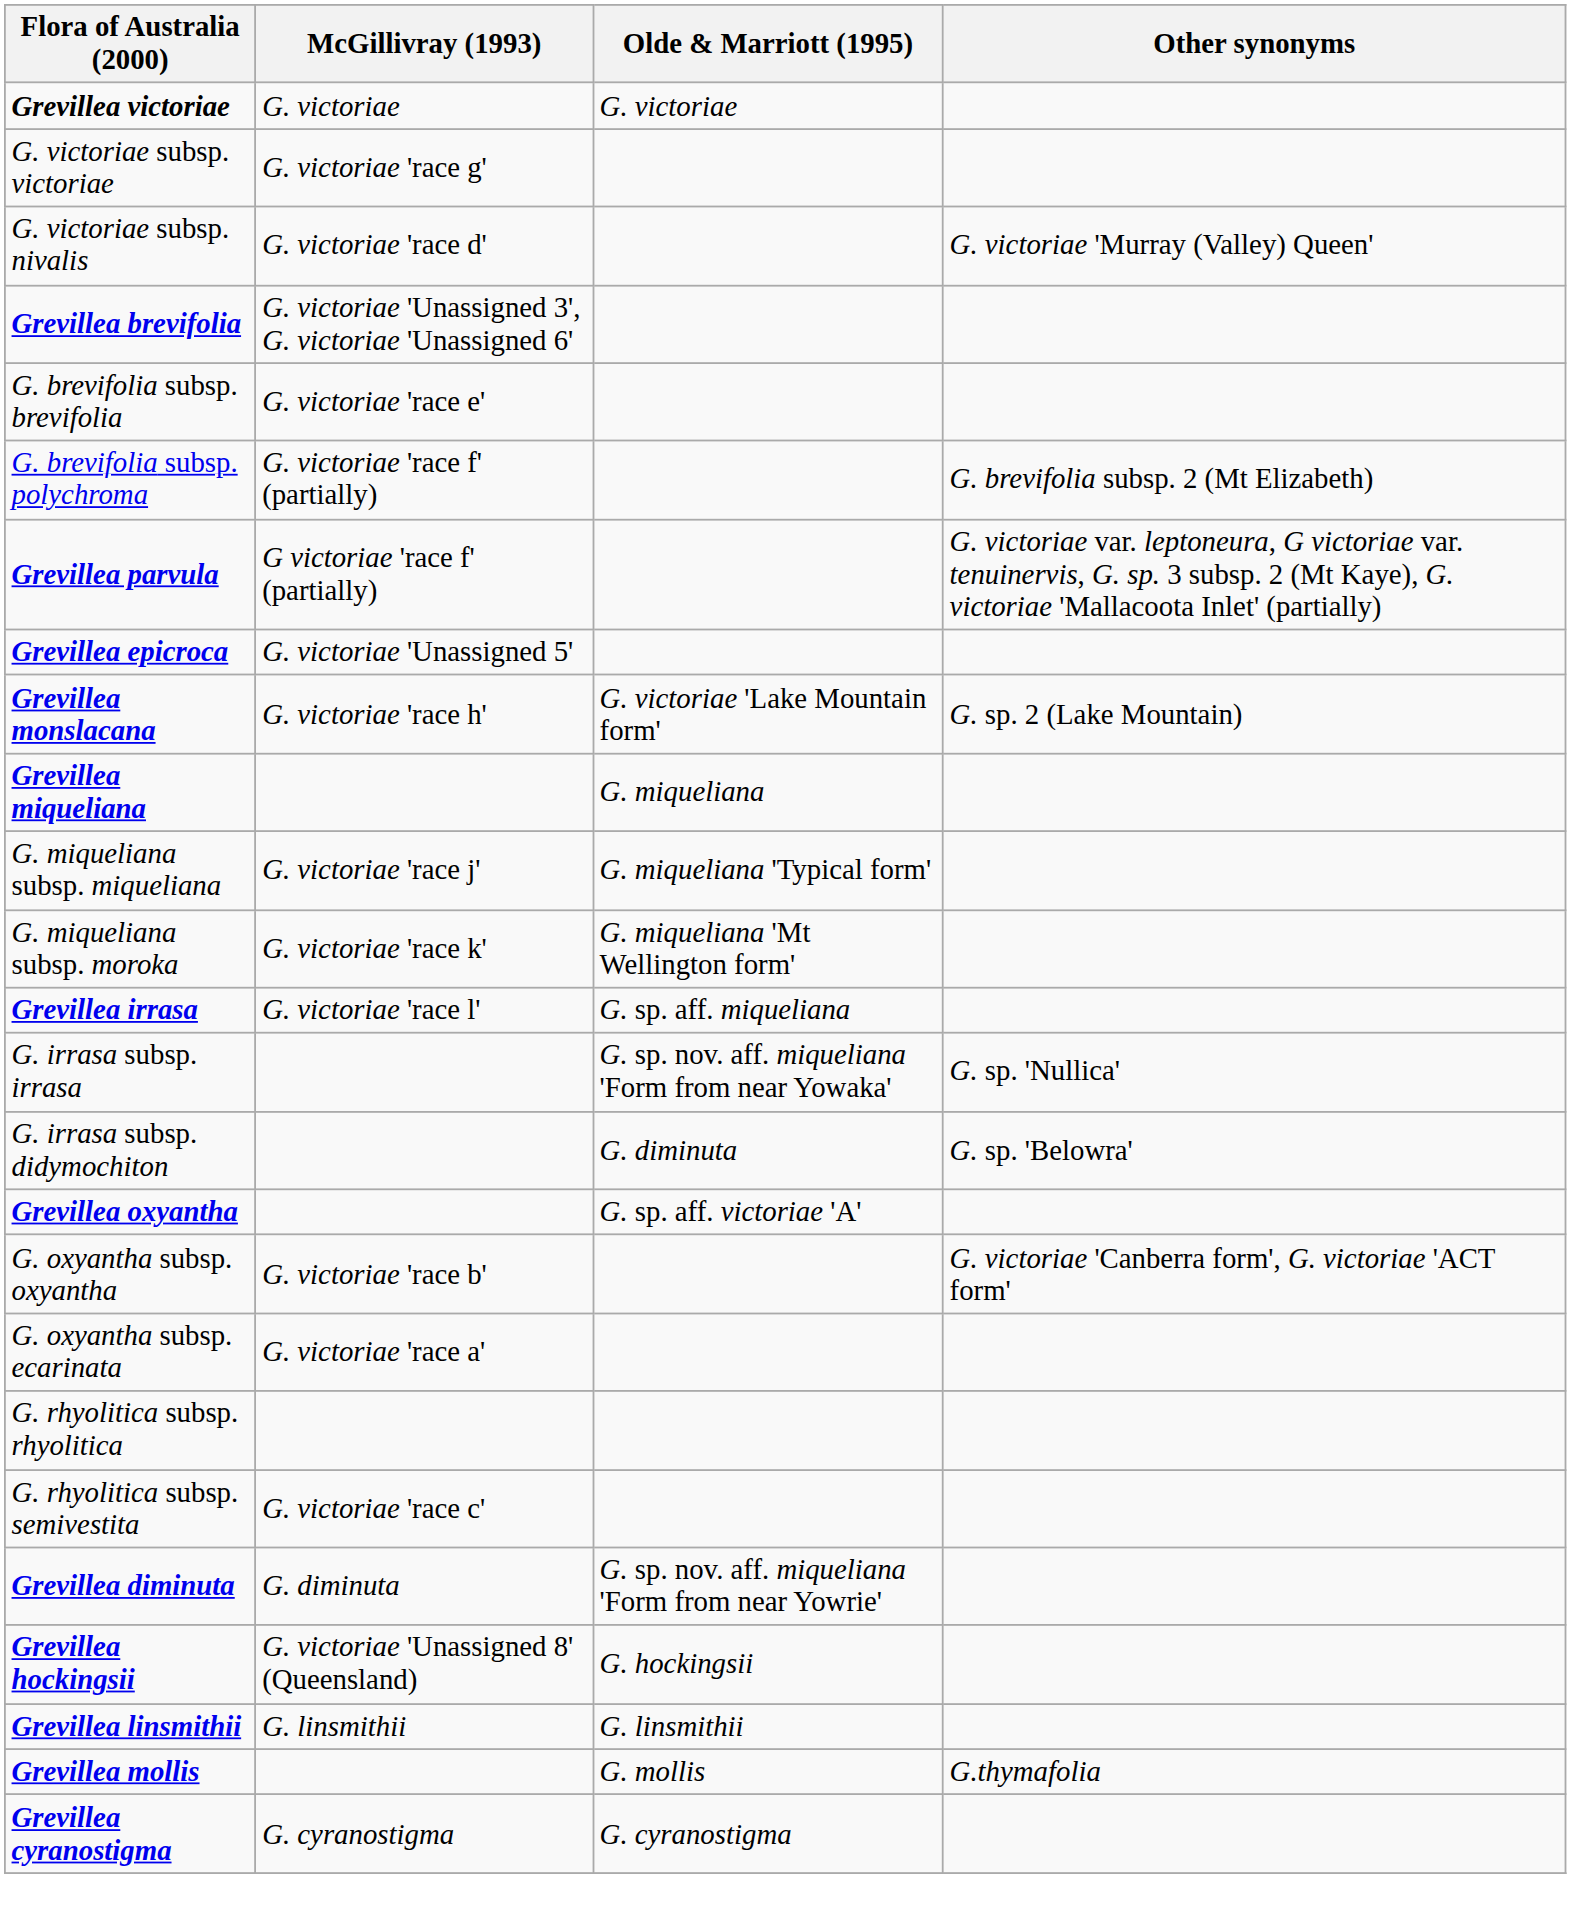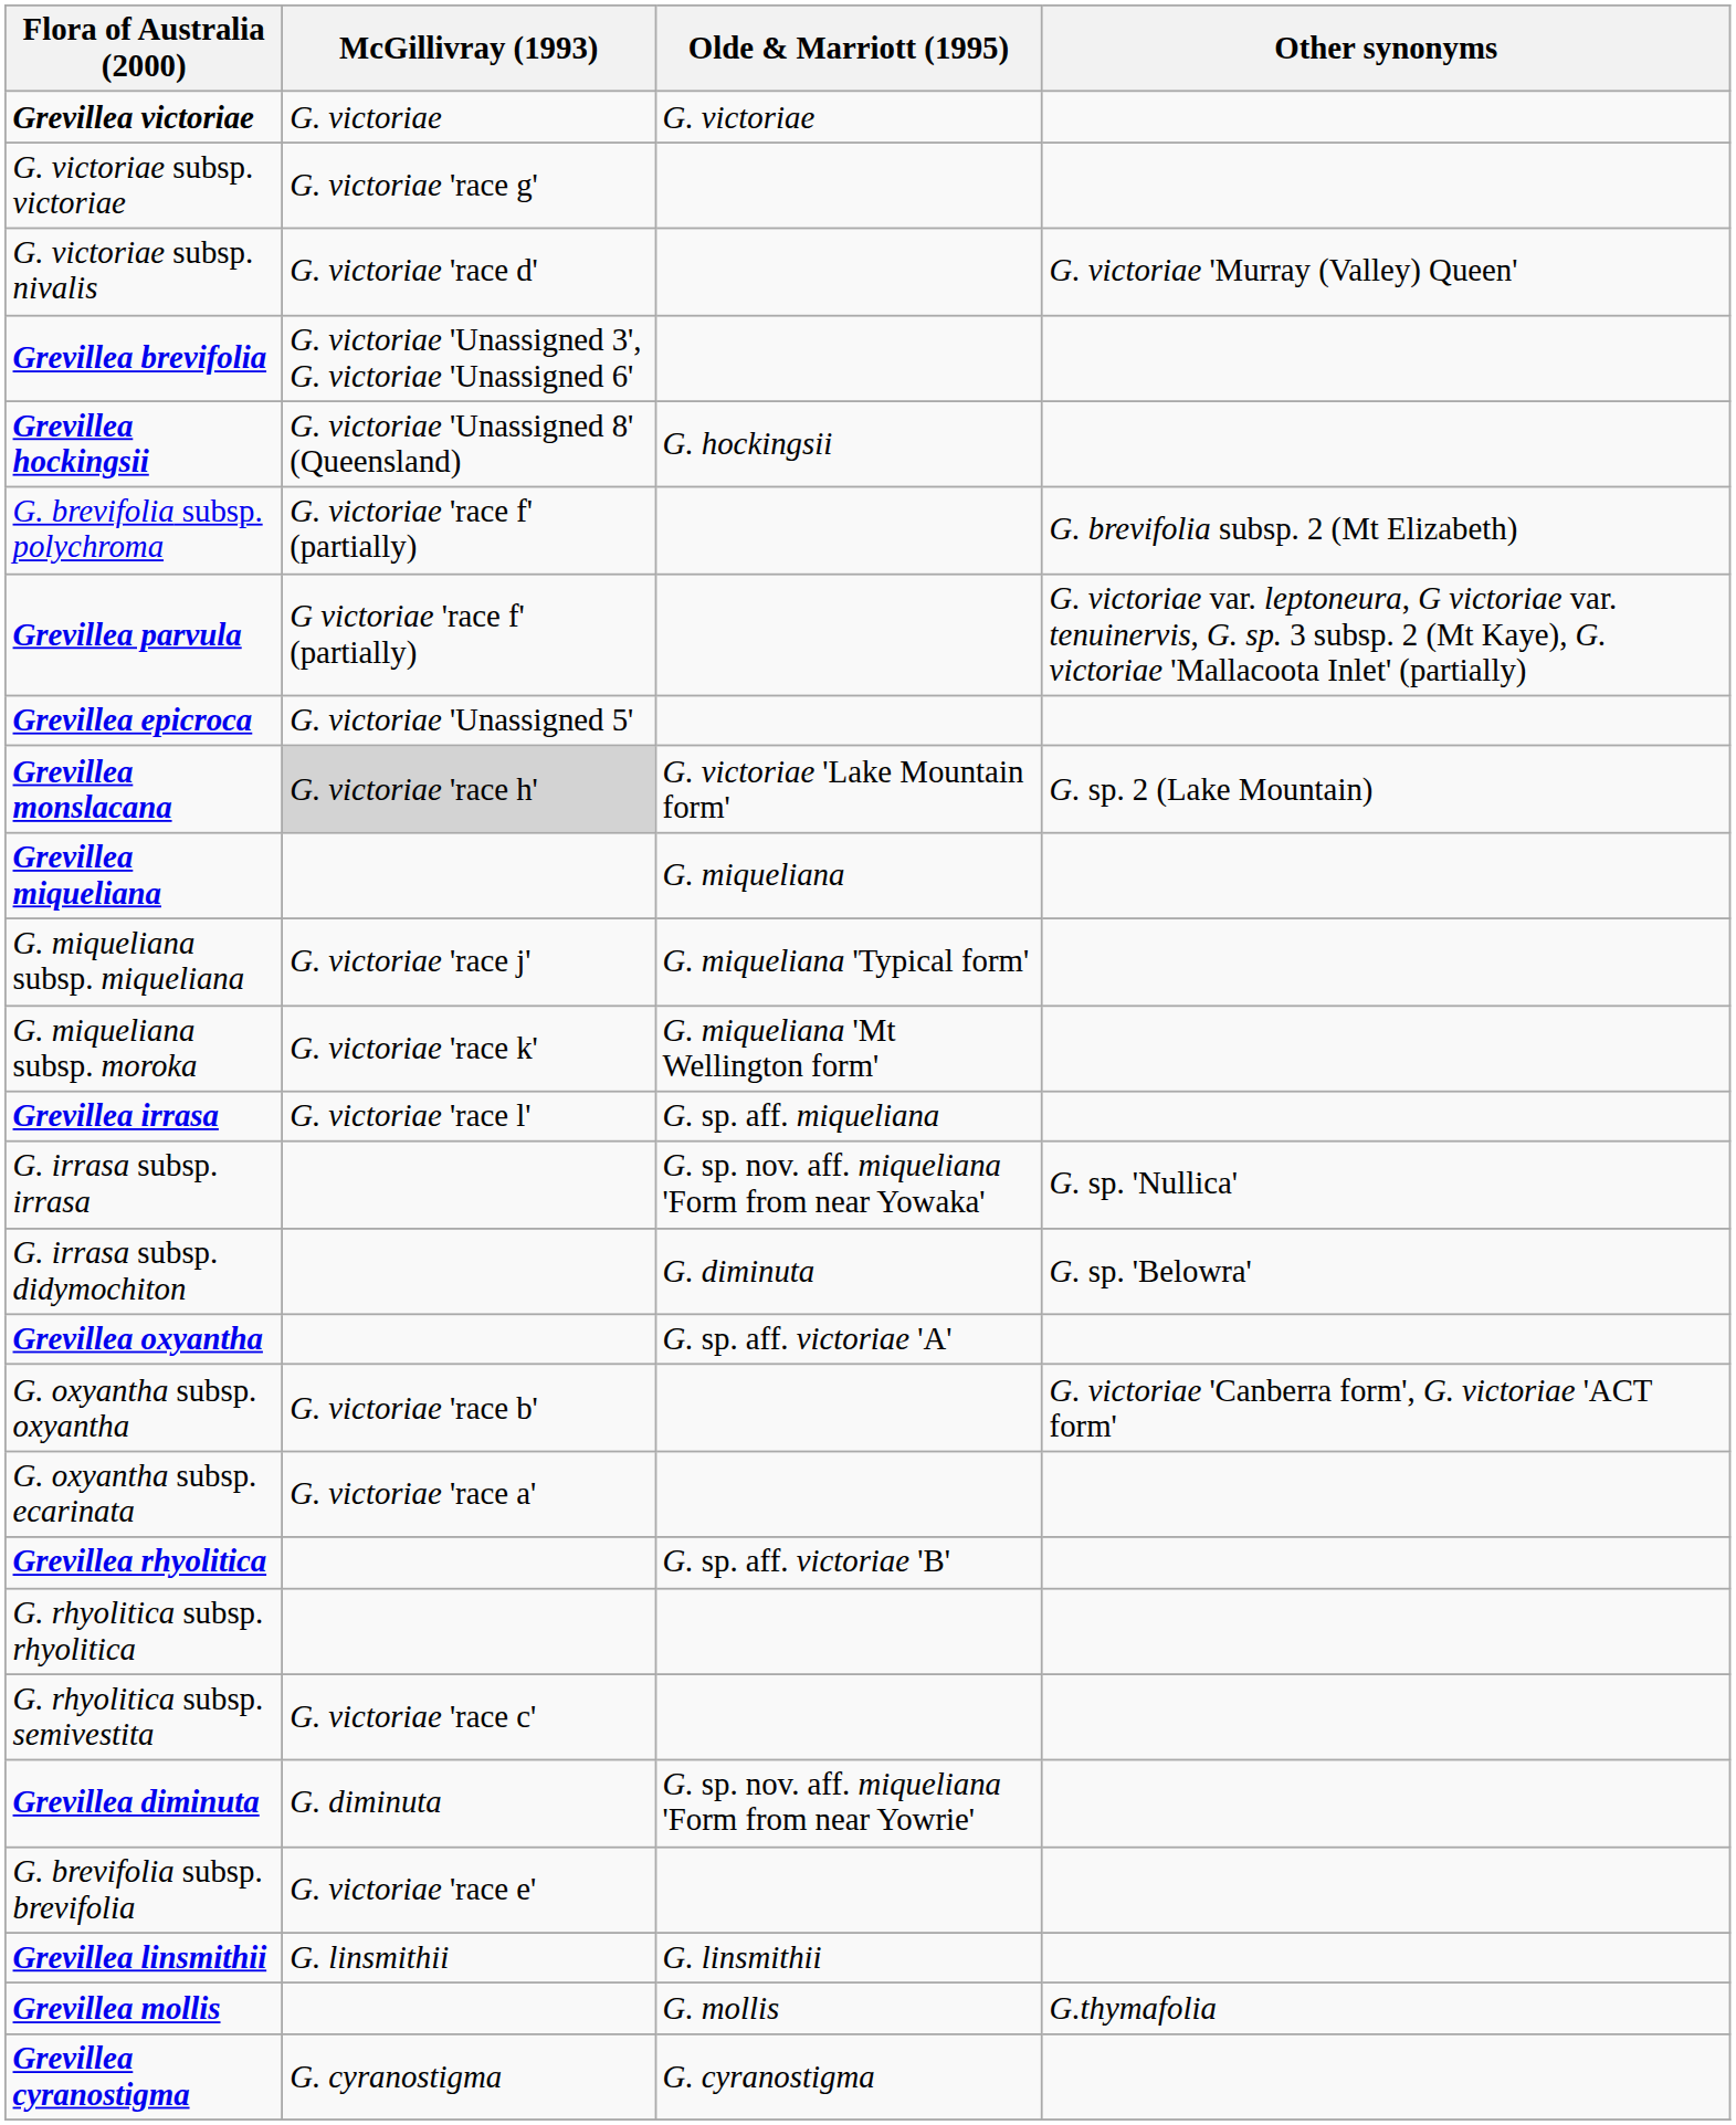 <table class="wikitable">
 <tr>
 <th>Flora of Australia (2000)</th>
 <th>McGillivray (1993)</th>
 <th>Olde & Marriott (1995)</th>
 <th>Other synonyms</th>
 </tr>
 <tr>
 <td><strong><em>Grevillea victoriae</em></strong></td>
 <td><em>G. victoriae</em></td>
 <td><em>G. victoriae</em></td>
 <td></td>
 </tr>
 <tr>
 <td><em>G. victoriae</em> subsp. <em>victoriae</em></td>
 <td><em>G. victoriae</em> 'race g'</td>
 <td></td>
 <td></td>
 </tr>
 <tr>
 <td><em>G. victoriae</em> subsp. <em>nivalis</em></td>
 <td><em>G. victoriae</em> 'race d'</td>
 <td></td>
 <td><em>G. victoriae</em> 'Murray (Valley) Queen'</td>
 </tr>
 <tr>
 <td><strong><em><a href='#'>Grevillea brevifolia</a></em></strong></td>
 <td><em>G. victoriae</em> 'Unassigned 3', <em>G. victoriae</em> 'Unassigned 6'</td>
 <td></td>
 <td></td>
 </tr>
 <tr>
-<td><em>G. brevifolia</em> subsp. <em>brevifolia</em></td>
-<td><em>G. victoriae</em> 'race e'</td>
-<td></td>
+<td><strong><em><a href='#'>Grevillea hockingsii</a></em></strong></td>
+<td><em>G. victoriae</em> 'Unassigned 8' (Queensland)</td>
+<td><em>G. hockingsii</em></td>
 <td></td>
 </tr>
 <tr>
 <td><a href='#'><em>G. brevifolia</em> subsp. <em>polychroma</em></a></td>
 <td><em>G. victoriae</em> 'race f' (partially)</td>
 <td></td>
 <td><em>G. brevifolia</em> subsp. 2 (Mt Elizabeth)</td>
 </tr>
 <tr>
 <td><strong><em><a href='#'>Grevillea parvula</a></em></strong></td>
 <td><em>G victoriae</em> 'race f' (partially)</td>
 <td></td>
 <td><em>G. victoriae</em> var. <em>leptoneura</em>, <em>G victoriae</em> var. <em>tenuinervis</em>, <em>G. sp.</em> 3 subsp. 2 (Mt Kaye), <em>G. victoriae</em> 'Mallacoota Inlet' (partially)</td>
 </tr>
 <tr>
 <td><strong><em><a href='#'>Grevillea epicroca</a></em></strong></td>
 <td><em>G. victoriae</em> 'Unassigned 5'</td>
 <td></td>
 <td></td>
 </tr>
 <tr>
 <td><strong><em><a href='#'>Grevillea monslacana</a></em></strong></td>
-<td><em>G. victoriae</em> 'race h'</td>
+<td style="background: lightgrey;"><em>G. victoriae</em> 'race h'</td>
 <td><em>G. victoriae</em> 'Lake Mountain form'</td>
 <td><em>G.</em> sp. 2 (Lake Mountain)</td>
 </tr>
 <tr>
 <td><strong><em><a href='#'>Grevillea miqueliana</a></em></strong></td>
 <td></td>
 <td><em>G. miqueliana</em></td>
 <td></td>
 </tr>
 <tr>
 <td><em>G. miqueliana</em> subsp. <em>miqueliana</em></td>
 <td><em>G. victoriae</em> 'race j'</td>
 <td><em>G. miqueliana</em> 'Typical form'</td>
 <td></td>
 </tr>
 <tr>
 <td><em>G. miqueliana</em> subsp. <em>moroka</em></td>
 <td><em>G. victoriae</em> 'race k'</td>
 <td><em>G. miqueliana</em> 'Mt Wellington form'</td>
 <td></td>
 </tr>
 <tr>
 <td><strong><em><a href='#'>Grevillea irrasa</a></em></strong></td>
 <td><em>G. victoriae</em> 'race l'</td>
 <td><em>G.</em> sp. aff. <em>miqueliana</em></td>
 <td></td>
 </tr>
 <tr>
 <td><em>G. irrasa</em> subsp. <em>irrasa</em></td>
 <td></td>
 <td><em>G.</em> sp. nov. aff. <em>miqueliana</em> 'Form from near Yowaka'</td>
 <td><em>G.</em> sp. 'Nullica'</td>
 </tr>
 <tr>
 <td><em>G. irrasa</em> subsp. <em>didymochiton</em></td>
 <td></td>
 <td><em>G. diminuta</em></td>
 <td><em>G.</em> sp. 'Belowra'</td>
 </tr>
 <tr>
 <td><strong><em><a href='#'>Grevillea oxyantha</a></em></strong></td>
 <td></td>
 <td><em>G.</em> sp. aff. <em>victoriae</em> 'A'</td>
 <td></td>
 </tr>
 <tr>
 <td><em>G. oxyantha</em> subsp. <em>oxyantha</em></td>
 <td><em>G. victoriae</em> 'race b'</td>
 <td></td>
 <td><em>G. victoriae</em> 'Canberra form', <em>G. victoriae</em> 'ACT form'</td>
 </tr>
 <tr>
 <td><em>G. oxyantha</em> subsp. <em>ecarinata</em></td>
 <td><em>G. victoriae</em> 'race a'</td>
 <td></td>
 <td></td>
 </tr>
 <tr>
+<td><strong><em><a href='#'>Grevillea rhyolitica</a></em></strong></td>
+<td></td>
+<td><em>G.</em> sp. aff. <em>victoriae</em> 'B'</td>
+<td></td>
+</tr>
+<tr>
 <td><em>G. rhyolitica</em> subsp. <em>rhyolitica</em></td>
 <td></td>
 <td></td>
 <td></td>
 </tr>
 <tr>
 <td><em>G. rhyolitica</em> subsp. <em>semivestita</em></td>
 <td><em>G. victoriae</em> 'race c'</td>
 <td></td>
 <td></td>
 </tr>
 <tr>
 <td><strong><em><a href='#'>Grevillea diminuta</a></em></strong></td>
 <td><em>G. diminuta</em></td>
 <td><em>G.</em> sp. nov. aff. <em>miqueliana</em> 'Form from near Yowrie'</td>
 <td></td>
 </tr>
 <tr>
-<td><strong><em><a href='#'>Grevillea hockingsii</a></em></strong></td>
-<td><em>G. victoriae</em> 'Unassigned 8' (Queensland)</td>
-<td><em>G. hockingsii</em></td>
+<td><em>G. brevifolia</em> subsp. <em>brevifolia</em></td>
+<td><em>G. victoriae</em> 'race e'</td>
+<td></td>
 <td></td>
 </tr>
 <tr>
 <td><strong><em><a href='#'>Grevillea linsmithii</a></em></strong></td>
 <td><em>G. linsmithii</em></td>
 <td><em>G. linsmithii</em></td>
 <td></td>
 </tr>
 <tr>
 <td><strong><em><a href='#'>Grevillea mollis</a></em></strong></td>
 <td></td>
 <td><em>G. mollis</em></td>
 <td><em>G.thymafolia</em></td>
 </tr>
 <tr>
 <td><strong><em><a href='#'>Grevillea cyranostigma</a></em></strong></td>
 <td><em>G. cyranostigma</em></td>
 <td><em>G. cyranostigma</em></td>
 <td></td>
 </tr>
 <tr>
 </tr>
 </table>
